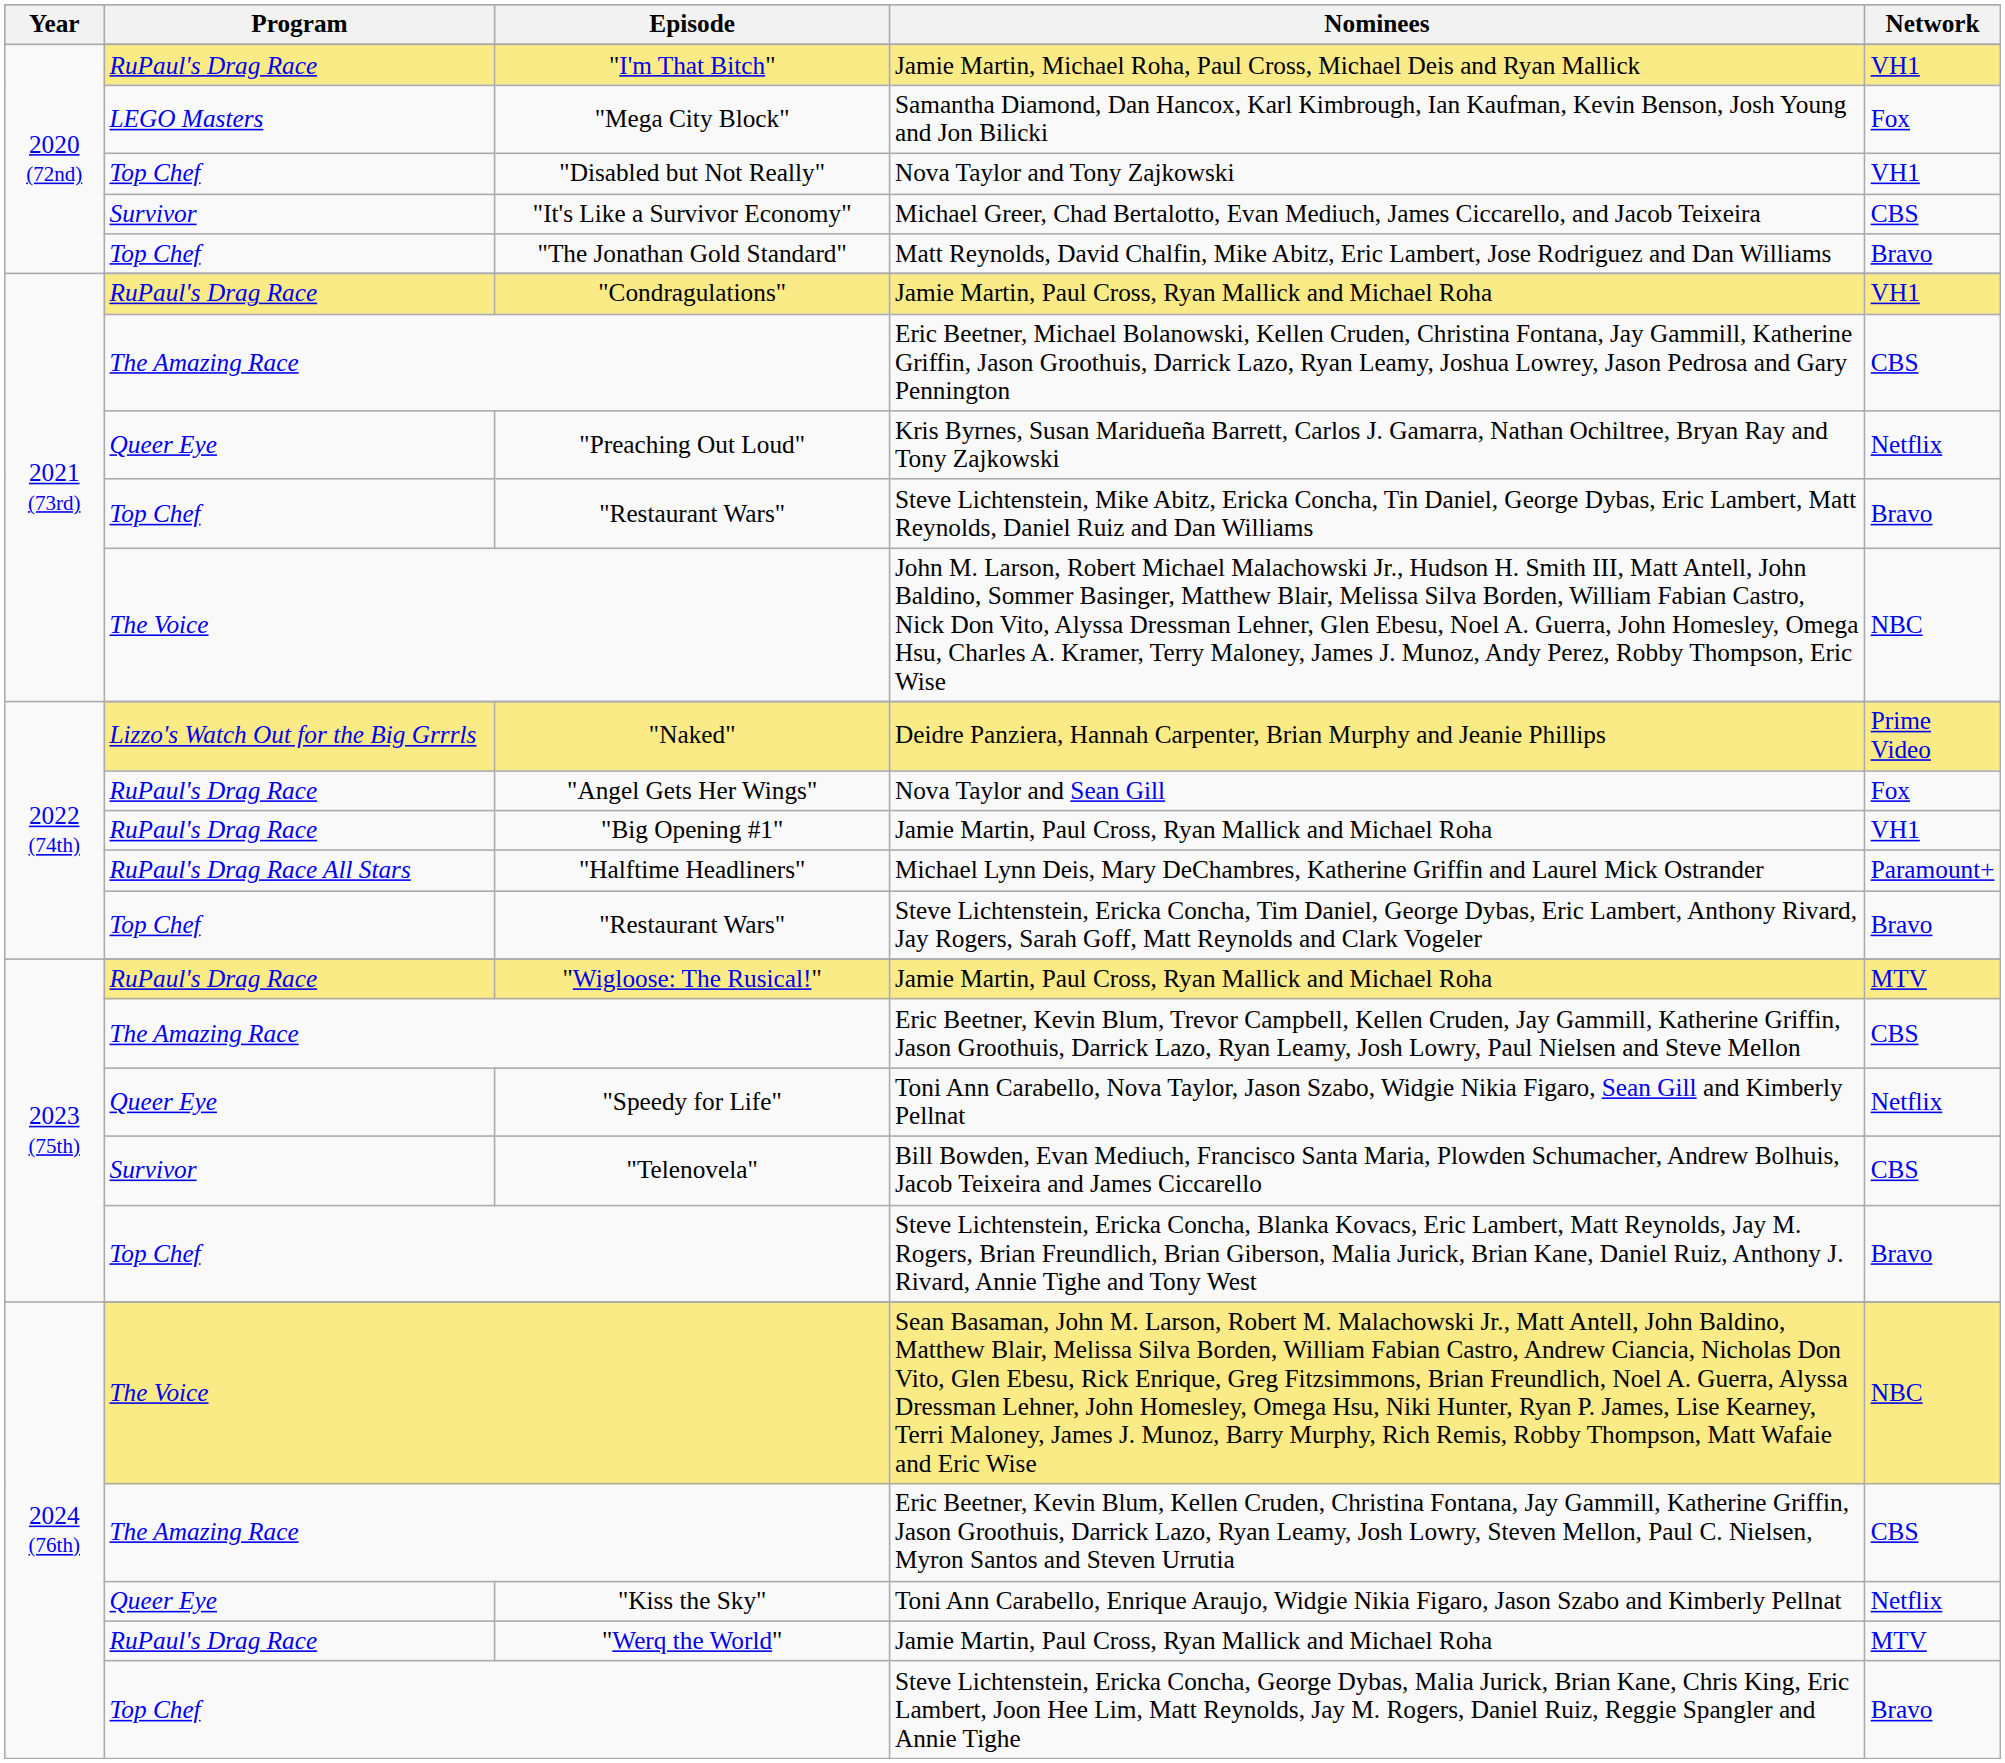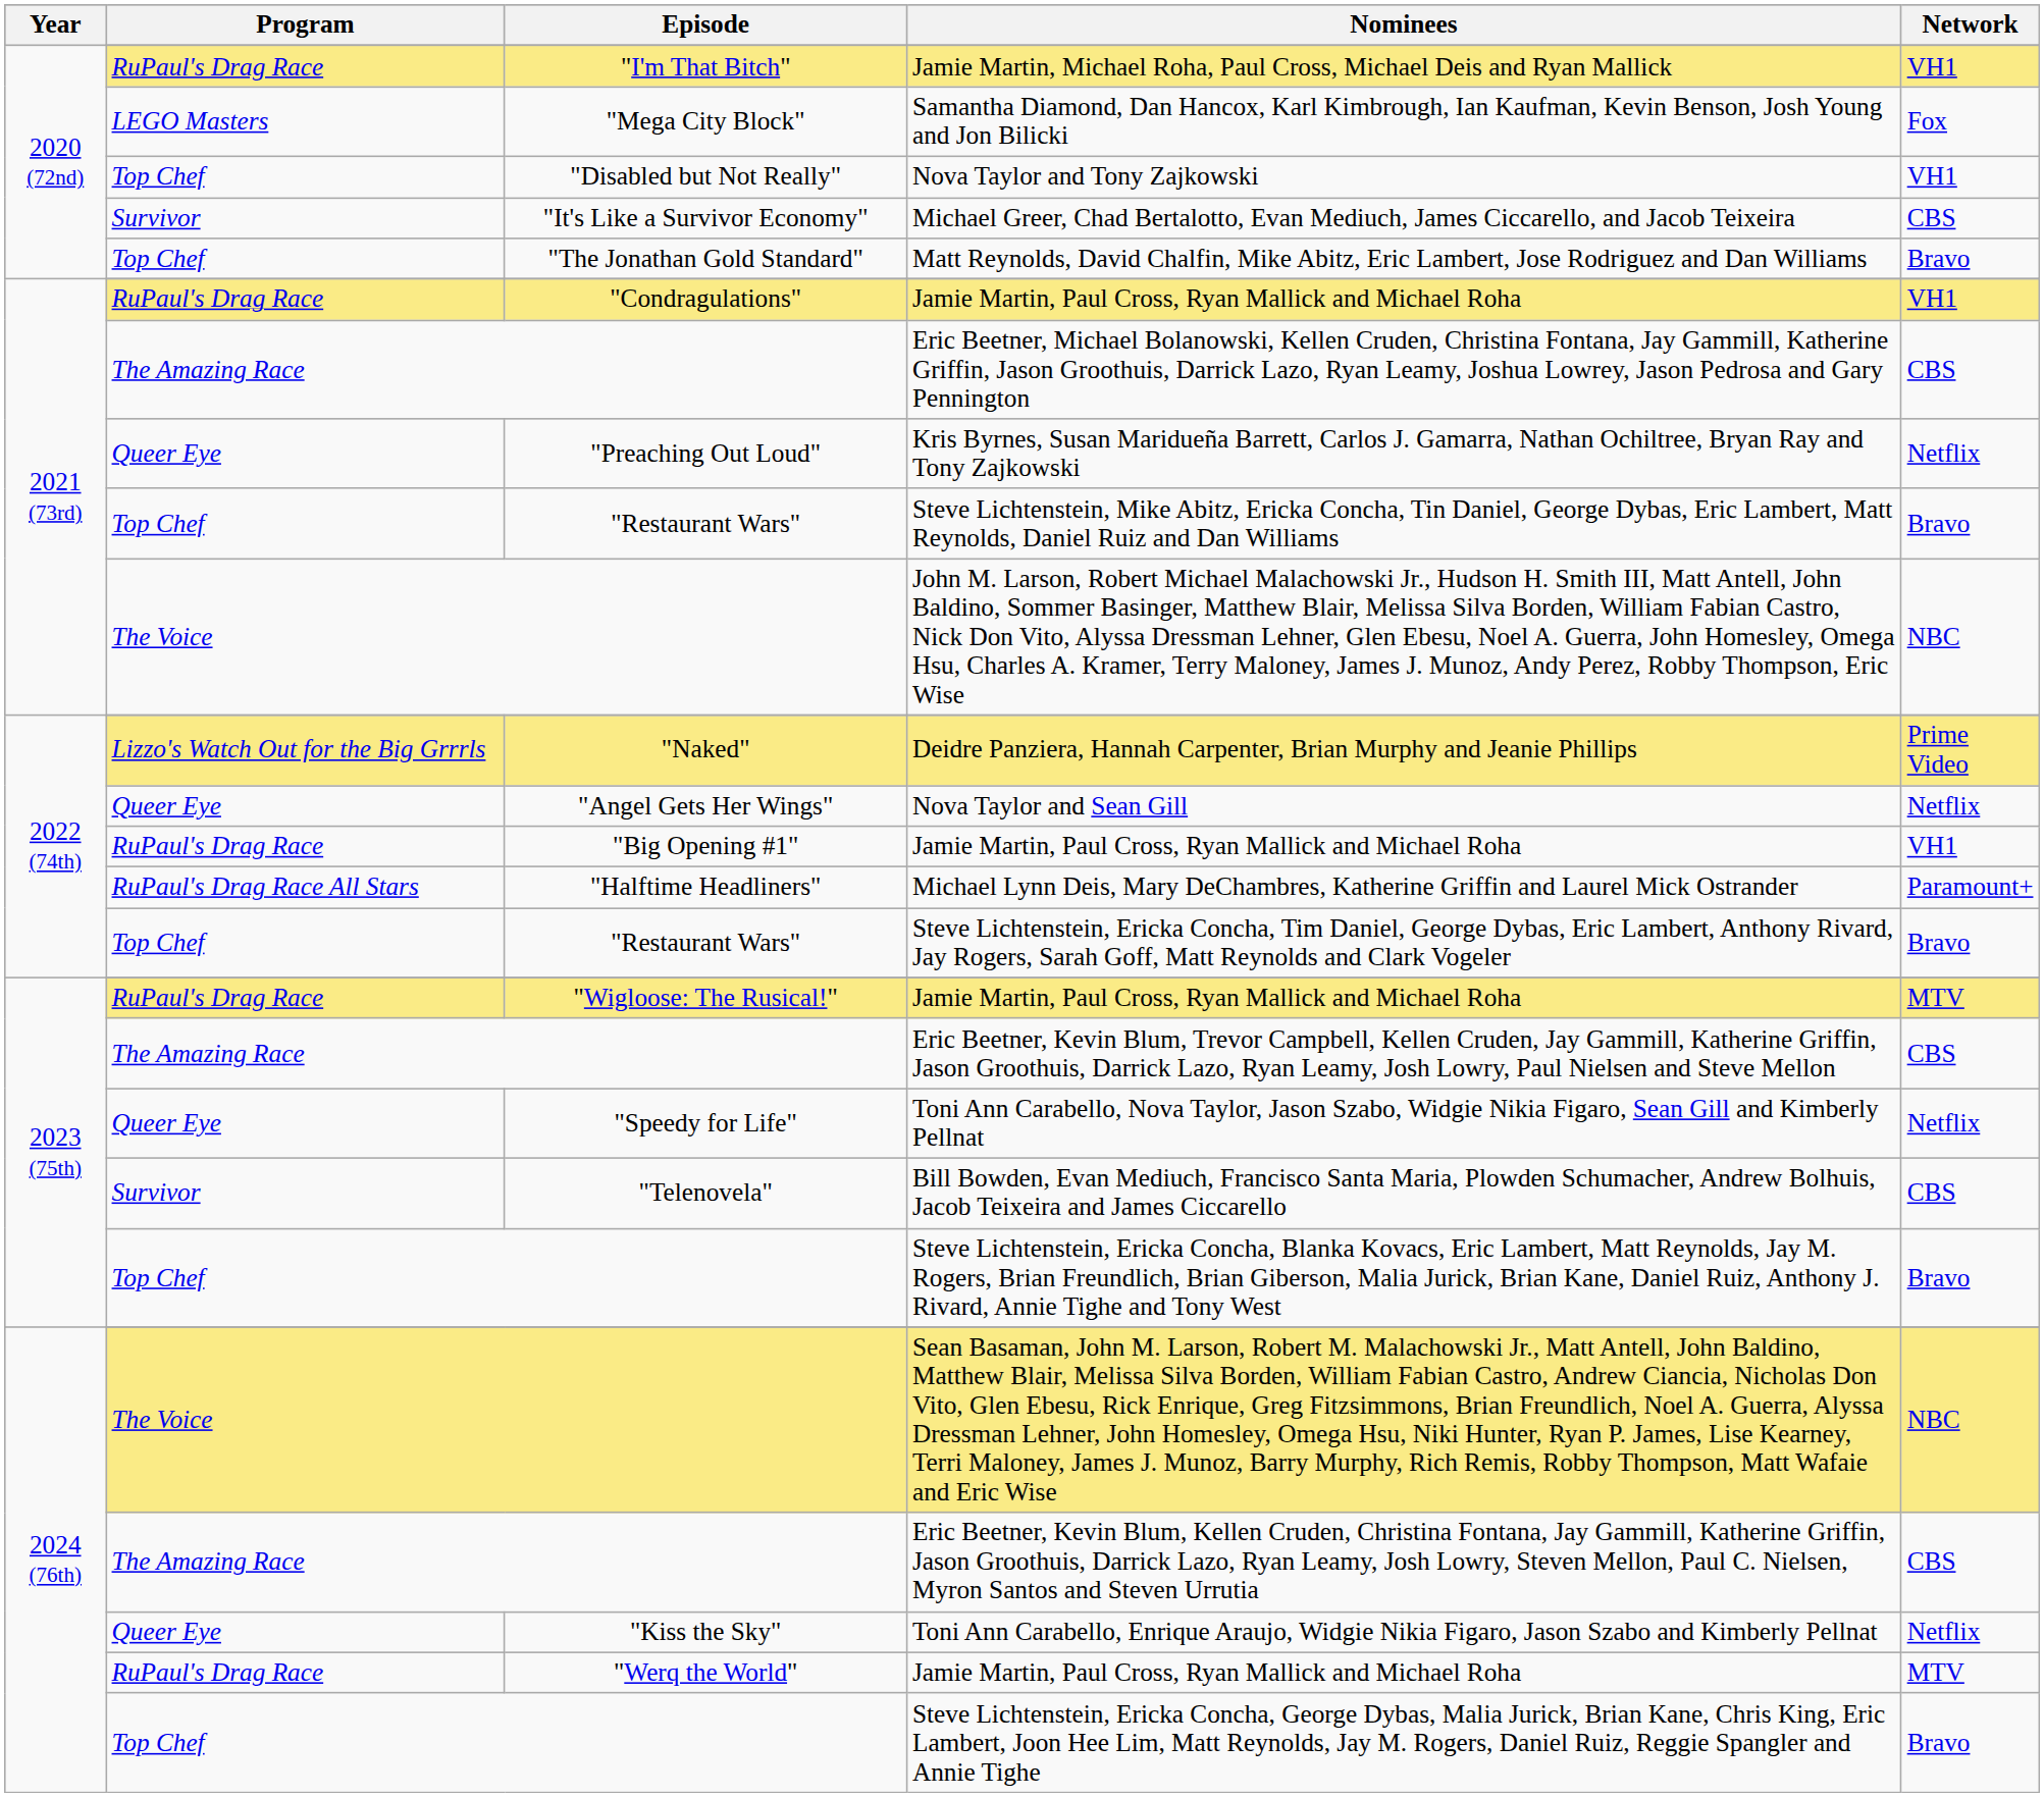 <table class="wikitable" style="width:100%">
 <tr bgcolor="#bebebe">
 <th width="5%">Year</th>
 <th width="20%">Program</th>
 <th width="20%">Episode</th>
 <th width="50%">Nominees</th>
 <th width="5%">Network</th>
 </tr>
 <tr>
 <td rowspan=6 style="text-align:center"><a href='#'>2020</a><br><small><a href='#'>(72nd)</a></small><br></td>
 </tr>
 <tr style="background:#FAEB86;">
 <td><em><a href='#'>RuPaul's Drag Race</a></em></td>
 <td align=center>"<a href='#'>I'm That Bitch</a>"</td>
 <td>Jamie Martin, Michael Roha, Paul Cross, Michael Deis and Ryan Mallick</td>
 <td><a href='#'>VH1</a></td>
 </tr>
 <tr>
 <td><em><a href='#'>LEGO Masters</a></em></td>
 <td align=center>"Mega City Block"</td>
 <td>Samantha Diamond, Dan Hancox, Karl Kimbrough, Ian Kaufman, Kevin Benson, Josh Young and Jon Bilicki</td>
 <td><a href='#'>Fox</a></td>
 </tr>
 <tr>
 <td><em><a href='#'>Top Chef</a></em></td>
 <td align=center>"Disabled but Not Really"</td>
 <td>Nova Taylor and Tony Zajkowski</td>
 <td><a href='#'>VH1</a></td>
 </tr>
 <tr>
 <td><em><a href='#'>Survivor</a></em></td>
 <td align=center>"It's Like a Survivor Economy"</td>
 <td>Michael Greer, Chad Bertalotto, Evan Mediuch, James Ciccarello, and Jacob Teixeira</td>
 <td><a href='#'>CBS</a></td>
 </tr>
 <tr>
 <td><em><a href='#'>Top Chef</a></em></td>
 <td align=center>"The Jonathan Gold Standard"</td>
 <td>Matt Reynolds, David Chalfin, Mike Abitz, Eric Lambert, Jose Rodriguez and Dan Williams</td>
 <td><a href='#'>Bravo</a></td>
 </tr>
 <tr>
 <td rowspan=6 style="text-align:center"><a href='#'>2021</a><br><small><a href='#'>(73rd)</a></small><br></td>
 </tr>
 <tr style="background:#FAEB86;">
 <td><em><a href='#'>RuPaul's Drag Race</a></em></td>
 <td align=center>"Condragulations"</td>
 <td>Jamie Martin, Paul Cross, Ryan Mallick and Michael Roha</td>
 <td><a href='#'>VH1</a></td>
 </tr>
 <tr>
 <td colspan="2"><em><a href='#'>The Amazing Race</a></em></td>
 <td>Eric Beetner, Michael Bolanowski, Kellen Cruden, Christina Fontana, Jay Gammill, Katherine Griffin, Jason Groothuis, Darrick Lazo, Ryan Leamy, Joshua Lowrey, Jason Pedrosa and Gary Pennington</td>
 <td><a href='#'>CBS</a></td>
 </tr>
 <tr>
 <td><em><a href='#'>Queer Eye</a></em></td>
 <td align=center>"Preaching Out Loud"</td>
 <td>Kris Byrnes, Susan Maridueña Barrett, Carlos J. Gamarra, Nathan Ochiltree, Bryan Ray and Tony Zajkowski</td>
 <td><a href='#'>Netflix</a></td>
 </tr>
 <tr>
 <td><em><a href='#'>Top Chef</a></em></td>
 <td align=center>"Restaurant Wars"</td>
 <td>Steve Lichtenstein, Mike Abitz, Ericka Concha, Tin Daniel, George Dybas, Eric Lambert, Matt Reynolds, Daniel Ruiz and Dan Williams</td>
 <td><a href='#'>Bravo</a></td>
 </tr>
 <tr>
 <td colspan="2"><em><a href='#'>The Voice</a></em></td>
 <td>John M. Larson, Robert Michael Malachowski Jr., Hudson H. Smith III, Matt Antell, John Baldino, Sommer Basinger, Matthew Blair, Melissa Silva Borden, William Fabian Castro, Nick Don Vito, Alyssa Dressman Lehner, Glen Ebesu, Noel A. Guerra, John Homesley, Omega Hsu, Charles A. Kramer, Terry Maloney, James J. Munoz, Andy Perez, Robby Thompson, Eric Wise</td>
 <td><a href='#'>NBC</a></td>
 </tr>
 <tr>
 <td rowspan=6 style="text-align:center"><a href='#'>2022</a><br><small><a href='#'>(74th)</a></small><br></td>
 </tr>
 <tr style="background:#FAEB86;">
 <td><em><a href='#'>Lizzo's Watch Out for the Big Grrrls</a></em></td>
 <td align=center>"Naked"</td>
 <td>Deidre Panziera, Hannah Carpenter, Brian Murphy and Jeanie Phillips</td>
 <td><a href='#'>Prime Video</a></td>
 </tr>
 <tr>
-<td><em><a href='#'>RuPaul's Drag Race</a></em></td>
+<td><em><a href='#'>Queer Eye</a></em></td>
 <td align=center>"Angel Gets Her Wings"</td>
 <td>Nova Taylor and <a href='#'>Sean Gill</a></td>
-<td><a href='#'>Fox</a></td>
+<td><a href='#'>Netflix</a></td>
 </tr>
 <tr>
 <td><em><a href='#'>RuPaul's Drag Race</a></em></td>
 <td align=center>"Big Opening #1"</td>
 <td>Jamie Martin, Paul Cross, Ryan Mallick and Michael Roha</td>
 <td><a href='#'>VH1</a></td>
 </tr>
 <tr>
 <td><em><a href='#'>RuPaul's Drag Race All Stars</a></em></td>
 <td align=center>"Halftime Headliners"</td>
 <td>Michael Lynn Deis, Mary DeChambres, Katherine Griffin and Laurel Mick Ostrander</td>
 <td><a href='#'>Paramount+</a></td>
 </tr>
 <tr>
 <td><em><a href='#'>Top Chef</a></em></td>
 <td align=center>"Restaurant Wars"</td>
 <td>Steve Lichtenstein, Ericka Concha, Tim Daniel, George Dybas, Eric Lambert, Anthony Rivard, Jay Rogers, Sarah Goff, Matt Reynolds and Clark Vogeler</td>
 <td><a href='#'>Bravo</a></td>
 </tr>
 <tr>
 <td rowspan=6 style="text-align:center"><a href='#'>2023</a><br><small><a href='#'>(75th)</a></small><br></td>
 </tr>
 <tr style="background:#FAEB86;">
 <td><em><a href='#'>RuPaul's Drag Race</a></em></td>
 <td align=center>"<a href='#'>Wigloose: The Rusical!</a>"</td>
 <td>Jamie Martin, Paul Cross, Ryan Mallick and Michael Roha</td>
 <td><a href='#'>MTV</a></td>
 </tr>
 <tr>
 <td colspan="2"><em><a href='#'>The Amazing Race</a></em></td>
 <td>Eric Beetner, Kevin Blum, Trevor Campbell, Kellen Cruden, Jay Gammill, Katherine Griffin, Jason Groothuis, Darrick Lazo, Ryan Leamy, Josh Lowry, Paul Nielsen and Steve Mellon</td>
 <td><a href='#'>CBS</a></td>
 </tr>
 <tr>
 <td><em><a href='#'>Queer Eye</a></em></td>
 <td align=center>"Speedy for Life"</td>
 <td>Toni Ann Carabello, Nova Taylor, Jason Szabo, Widgie Nikia Figaro, <a href='#'>Sean Gill</a> and Kimberly Pellnat</td>
 <td><a href='#'>Netflix</a></td>
 </tr>
 <tr>
 <td><em><a href='#'>Survivor</a></em></td>
 <td align=center>"Telenovela"</td>
 <td>Bill Bowden, Evan Mediuch, Francisco Santa Maria, Plowden Schumacher, Andrew Bolhuis, Jacob Teixeira and James Ciccarello</td>
 <td><a href='#'>CBS</a></td>
 </tr>
 <tr>
 <td colspan="2"><em><a href='#'>Top Chef</a></em></td>
 <td>Steve Lichtenstein, Ericka Concha, Blanka Kovacs, Eric Lambert, Matt Reynolds, Jay M. Rogers, Brian Freundlich, Brian Giberson, Malia Jurick, Brian Kane, Daniel Ruiz, Anthony J. Rivard, Annie Tighe and Tony West</td>
 <td><a href='#'>Bravo</a></td>
 </tr>
 <tr>
 <td rowspan=6 style="text-align:center"><a href='#'>2024</a><br><small><a href='#'>(76th)</a></small><br></td>
 </tr>
 <tr style="background:#FAEB86;">
 <td colspan="2"><em><a href='#'>The Voice</a></em></td>
 <td>Sean Basaman, John M. Larson, Robert M. Malachowski Jr., Matt Antell, John Baldino, Matthew Blair, Melissa Silva Borden, William Fabian Castro, Andrew Ciancia, Nicholas Don Vito, Glen Ebesu, Rick Enrique, Greg Fitzsimmons, Brian Freundlich, Noel A. Guerra, Alyssa Dressman Lehner, John Homesley, Omega Hsu, Niki Hunter, Ryan P. James, Lise Kearney, Terri Maloney, James J. Munoz, Barry Murphy, Rich Remis, Robby Thompson, Matt Wafaie and Eric Wise</td>
 <td><a href='#'>NBC</a></td>
 </tr>
 <tr>
 <td colspan="2"><em><a href='#'>The Amazing Race</a></em></td>
 <td>Eric Beetner, Kevin Blum, Kellen Cruden, Christina Fontana, Jay Gammill, Katherine Griffin, Jason Groothuis, Darrick Lazo, Ryan Leamy, Josh Lowry, Steven Mellon, Paul C. Nielsen, Myron Santos and Steven Urrutia</td>
 <td><a href='#'>CBS</a></td>
 </tr>
 <tr>
 <td><em><a href='#'>Queer Eye</a></em></td>
 <td align=center>"Kiss the Sky"</td>
 <td>Toni Ann Carabello, Enrique Araujo, Widgie Nikia Figaro, Jason Szabo and Kimberly Pellnat</td>
 <td><a href='#'>Netflix</a></td>
 </tr>
 <tr>
 <td><em><a href='#'>RuPaul's Drag Race</a></em></td>
 <td align=center>"<a href='#'>Werq the World</a>"</td>
 <td>Jamie Martin, Paul Cross, Ryan Mallick and Michael Roha</td>
 <td><a href='#'>MTV</a></td>
 </tr>
 <tr>
 <td colspan="2"><em><a href='#'>Top Chef</a></em></td>
 <td>Steve Lichtenstein, Ericka Concha, George Dybas, Malia Jurick, Brian Kane, Chris King, Eric Lambert, Joon Hee Lim, Matt Reynolds, Jay M. Rogers, Daniel Ruiz, Reggie Spangler and Annie Tighe</td>
 <td><a href='#'>Bravo</a></td>
 </tr>
 </table>
